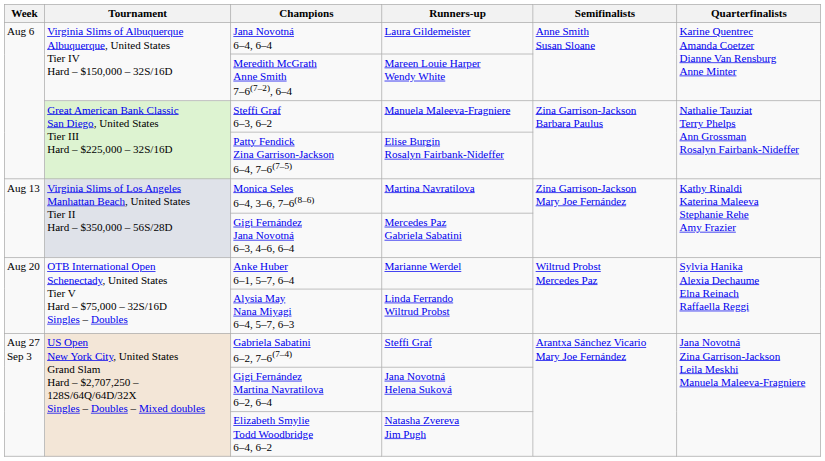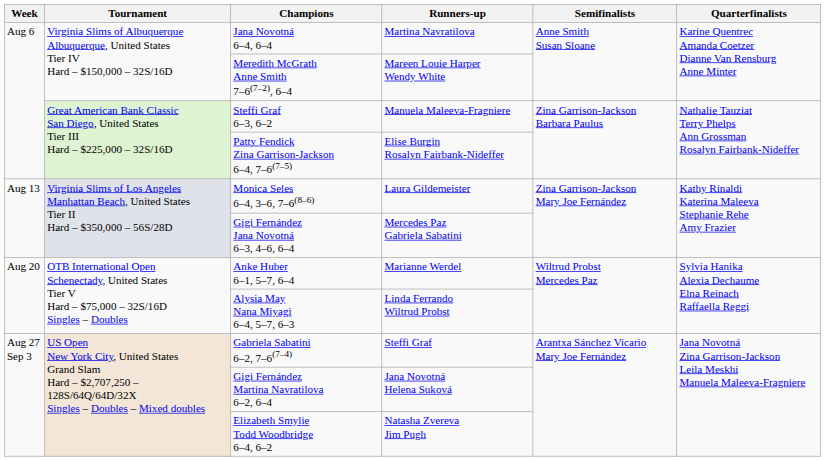 <table class=wikitable style=font-size:95%>
 <tr>
 <th style="width:48px;">Week</th>
 <th style="width:248px;">Tournament</th>
 <th style="width:200px;">Champions</th>
 <th style="width:200px;">Runners-up</th>
 <th style="width:190px;">Semifinalists</th>
 <th style="width:190px;">Quarterfinalists</th>
 </tr>
 <tr valign=top>
 <td rowspan=4>Aug 6</td>
 <td rowspan=2><a href='#'>Virginia Slims of Albuquerque</a><br><a href='#'>Albuquerque</a>, United States<br>Tier IV <br>Hard – $150,000 – 32S/16D</td>
 <td> <a href='#'>Jana Novotná</a><br>6–4, 6–4</td>
-<td> <a href='#'>Laura Gildemeister</a></td>
+<td> <a href='#'>Martina Navratilova</a></td>
 <td rowspan=2> <a href='#'>Anne Smith</a> <br>  <a href='#'>Susan Sloane</a></td>
 <td rowspan=2> <a href='#'>Karine Quentrec</a> <br>  <a href='#'>Amanda Coetzer</a> <br>  <a href='#'>Dianne Van Rensburg</a> <br>  <a href='#'>Anne Minter</a></td>
 </tr>
 <tr valign=top>
 <td> <a href='#'>Meredith McGrath</a><br> <a href='#'>Anne Smith</a><br>7–6<sup>(7–2)</sup>, 6–4</td>
 <td> <a href='#'>Mareen Louie Harper</a><br> <a href='#'>Wendy White</a></td>
 </tr>
 <tr valign=top>
 <td rowspan=2 bgcolor=#DDF3D1><a href='#'>Great American Bank Classic</a><br><a href='#'>San Diego</a>, United States<br>Tier III <br>Hard – $225,000 – 32S/16D</td>
 <td> <a href='#'>Steffi Graf</a><br>6–3, 6–2</td>
 <td> <a href='#'>Manuela Maleeva-Fragniere</a></td>
 <td rowspan=2> <a href='#'>Zina Garrison-Jackson</a> <br>  <a href='#'>Barbara Paulus</a></td>
 <td rowspan=2> <a href='#'>Nathalie Tauziat</a> <br>  <a href='#'>Terry Phelps</a> <br>  <a href='#'>Ann Grossman</a> <br>  <a href='#'>Rosalyn Fairbank-Nideffer</a></td>
 </tr>
 <tr valign=top>
 <td> <a href='#'>Patty Fendick</a><br> <a href='#'>Zina Garrison-Jackson</a><br>6–4, 7–6<sup>(7–5)</sup></td>
 <td> <a href='#'>Elise Burgin</a><br> <a href='#'>Rosalyn Fairbank-Nideffer</a></td>
 </tr>
 <tr valign=top>
 <td rowspan=2>Aug 13</td>
 <td rowspan=2 bgcolor=#dfe2e9><a href='#'>Virginia Slims of Los Angeles</a><br><a href='#'>Manhattan Beach</a>, United States<br>Tier II <br>Hard – $350,000 – 56S/28D</td>
 <td> <a href='#'>Monica Seles</a><br>6–4, 3–6, 7–6<sup>(8–6)</sup></td>
-<td> <a href='#'>Martina Navratilova</a></td>
+<td> <a href='#'>Laura Gildemeister</a></td>
 <td rowspan=2> <a href='#'>Zina Garrison-Jackson</a> <br>  <a href='#'>Mary Joe Fernández</a></td>
 <td rowspan=2> <a href='#'>Kathy Rinaldi</a> <br>  <a href='#'>Katerina Maleeva</a> <br>  <a href='#'>Stephanie Rehe</a> <br>  <a href='#'>Amy Frazier</a></td>
 </tr>
 <tr valign=top>
 <td> <a href='#'>Gigi Fernández</a><br> <a href='#'>Jana Novotná</a><br>6–3, 4–6, 6–4</td>
 <td> <a href='#'>Mercedes Paz</a><br> <a href='#'>Gabriela Sabatini</a></td>
 </tr>
 <tr valign=top>
 <td rowspan=2>Aug 20</td>
 <td rowspan=2><a href='#'>OTB International Open</a><br><a href='#'>Schenectady</a>, United States<br>Tier V <br>Hard – $75,000 – 32S/16D<br><a href='#'>Singles</a> – <a href='#'>Doubles</a></td>
 <td> <a href='#'>Anke Huber</a><br>6–1, 5–7, 6–4</td>
 <td> <a href='#'>Marianne Werdel</a></td>
 <td rowspan=2> <a href='#'>Wiltrud Probst</a> <br>  <a href='#'>Mercedes Paz</a></td>
 <td rowspan=2> <a href='#'>Sylvia Hanika</a> <br>  <a href='#'>Alexia Dechaume</a> <br>  <a href='#'>Elna Reinach</a> <br>  <a href='#'>Raffaella Reggi</a></td>
 </tr>
 <tr valign=top>
 <td> <a href='#'>Alysia May</a> <br>  <a href='#'>Nana Miyagi</a><br>6–4, 5–7, 6–3</td>
 <td> <a href='#'>Linda Ferrando</a> <br>  <a href='#'>Wiltrud Probst</a></td>
 </tr>
 <tr valign=top>
 <td rowspan=3>Aug 27<br>Sep 3</td>
 <td rowspan=3 style="background:#F3E6D7;"><a href='#'>US Open</a><br><a href='#'>New York City</a>, United States<br>Grand Slam<br>Hard – $2,707,250 – 128S/64Q/64D/32X<br><a href='#'>Singles</a> – <a href='#'>Doubles</a> – <a href='#'>Mixed doubles</a></td>
 <td> <a href='#'>Gabriela Sabatini</a><br>6–2, 7–6<sup>(7–4)</sup></td>
 <td> <a href='#'>Steffi Graf</a></td>
 <td rowspan=3> <a href='#'>Arantxa Sánchez Vicario</a> <br>  <a href='#'>Mary Joe Fernández</a></td>
 <td rowspan=3> <a href='#'>Jana Novotná</a> <br>  <a href='#'>Zina Garrison-Jackson</a> <br>  <a href='#'>Leila Meskhi</a> <br>  <a href='#'>Manuela Maleeva-Fragniere</a></td>
 </tr>
 <tr valign=top>
 <td> <a href='#'>Gigi Fernández</a> <br>  <a href='#'>Martina Navratilova</a><br>6–2, 6–4</td>
 <td> <a href='#'>Jana Novotná</a> <br>  <a href='#'>Helena Suková</a></td>
 </tr>
 <tr valign=top>
 <td> <a href='#'>Elizabeth Smylie</a> <br>  <a href='#'>Todd Woodbridge</a><br>6–4, 6–2</td>
 <td> <a href='#'>Natasha Zvereva</a> <br>  <a href='#'>Jim Pugh</a></td>
 </tr>
 </table>
